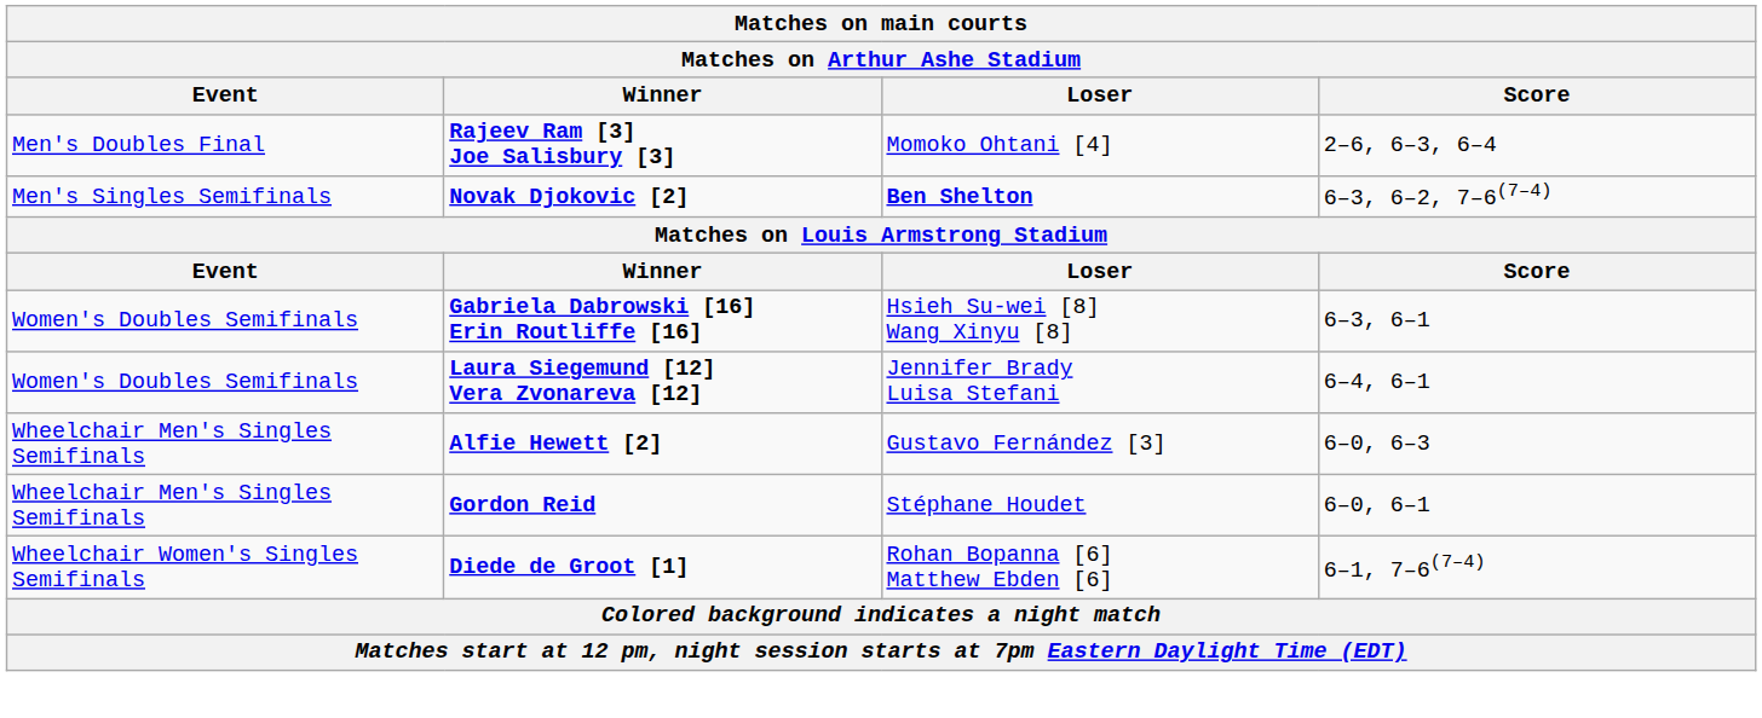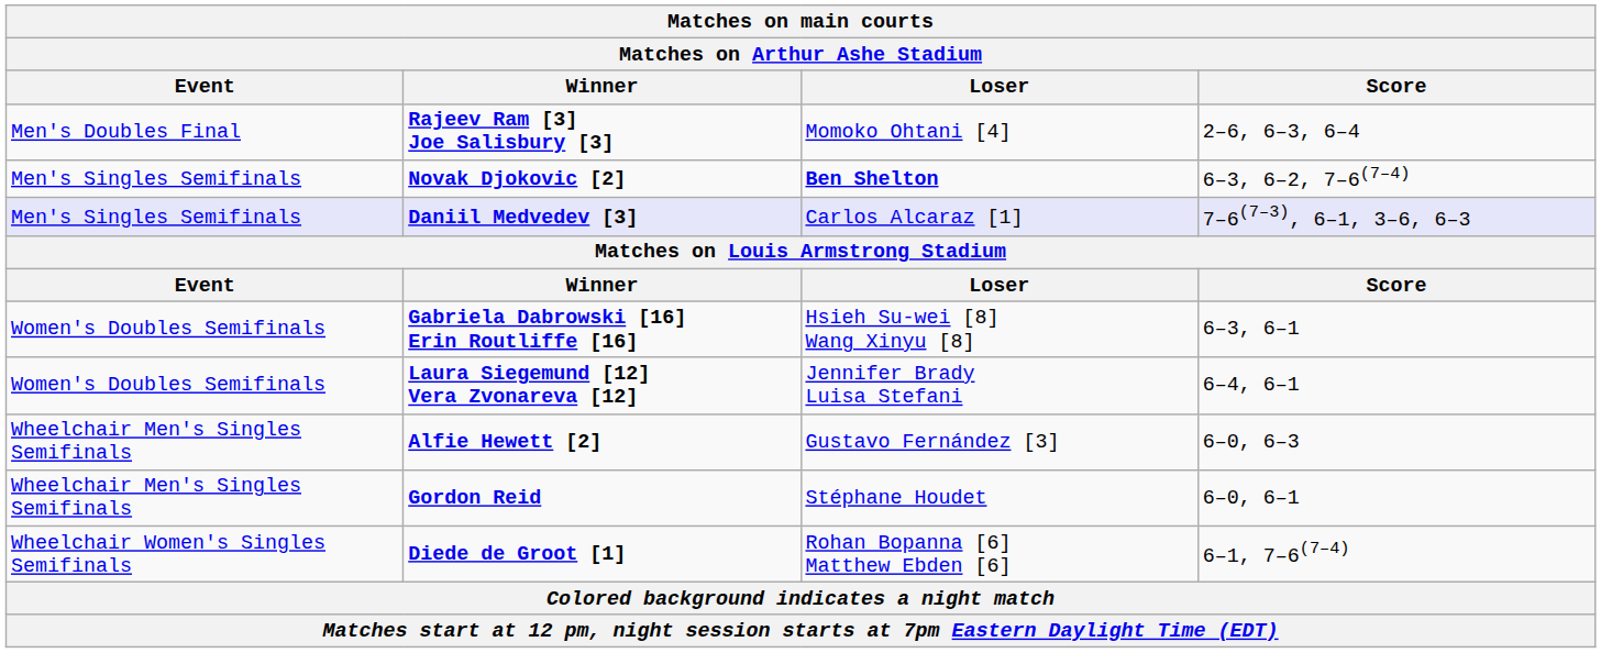 <table class="wikitable" style="margin:auto;">
 <tr>
 <th colspan="4" style="white-space:nowrap;">Matches on main courts</th>
 </tr>
 <tr>
 <th colspan="4"><strong>Matches on <a href='#'>Arthur Ashe Stadium</a></strong></th>
 </tr>
 <tr>
 <th width="250">Event</th>
 <th width="250">Winner</th>
 <th width="250">Loser</th>
 <th width="250">Score</th>
 </tr>
 <tr>
 <td><a href='#'>Men's Doubles Final</a></td>
 <td><strong> <a href='#'>Rajeev Ram</a> [3]<br> <a href='#'>Joe Salisbury</a> [3]</strong></td>
 <td> <a href='#'>Momoko Ohtani</a> [4]</td>
 <td>2–6, 6–3, 6–4</td>
 </tr>
 <tr>
 <td><a href='#'>Men's Singles Semifinals</a></td>
 <td><strong> <a href='#'>Novak Djokovic</a> [2]</strong></td>
 <td><strong> <a href='#'>Ben Shelton</a></strong></td>
 <td>6–3, 6–2, 7–6<sup>(7–4)</sup></td>
+</tr>
+<tr bgcolor="lavender">
+<td><a href='#'>Men's Singles Semifinals</a></td>
+<td><strong> <a href='#'>Daniil Medvedev</a> [3]</strong></td>
+<td> <a href='#'>Carlos Alcaraz</a> [1]</td>
+<td>7–6<sup>(7–3)</sup>, 6–1, 3–6, 6–3</td>
 </tr>
 <tr>
 <th colspan="4"><strong>Matches on <a href='#'>Louis Armstrong Stadium</a></strong></th>
 </tr>
 <tr>
 <th width="250">Event</th>
 <th width="250">Winner</th>
 <th width="250">Loser</th>
 <th width="250">Score</th>
 </tr>
 <tr>
 <td><a href='#'>Women's Doubles Semifinals</a></td>
 <td><strong> <a href='#'>Gabriela Dabrowski</a> [16]<br> <a href='#'>Erin Routliffe</a> [16]</strong></td>
 <td> <a href='#'>Hsieh Su-wei</a> [8]<br> <a href='#'>Wang Xinyu</a> [8]</td>
 <td>6–3, 6–1</td>
 </tr>
 <tr>
 <td><a href='#'>Women's Doubles Semifinals</a></td>
 <td><strong> <a href='#'>Laura Siegemund</a> [12]<br> <a href='#'>Vera Zvonareva</a> [12]</strong></td>
 <td> <a href='#'>Jennifer Brady</a><br> <a href='#'>Luisa Stefani</a></td>
 <td>6–4, 6–1</td>
 </tr>
 <tr>
 <td><a href='#'>Wheelchair Men's Singles Semifinals</a></td>
 <td><strong> <a href='#'>Alfie Hewett</a> [2]</strong></td>
 <td> <a href='#'>Gustavo Fernández</a> [3]</td>
 <td>6–0, 6–3</td>
 </tr>
 <tr>
 <td><a href='#'>Wheelchair Men's Singles Semifinals</a></td>
 <td><strong> <a href='#'>Gordon Reid</a></strong></td>
 <td> <a href='#'>Stéphane Houdet</a></td>
 <td>6–0, 6–1</td>
 </tr>
 <tr>
 <td><a href='#'>Wheelchair Women's Singles Semifinals</a></td>
 <td><strong> <a href='#'>Diede de Groot</a> [1]</strong></td>
 <td> <a href='#'>Rohan Bopanna</a> [6]<br> <a href='#'>Matthew Ebden</a> [6]</td>
 <td>6–1, 7–6<sup>(7–4)</sup></td>
 </tr>
 <tr>
 <th colspan="4"><em>Colored background indicates a night match</em></th>
 </tr>
 <tr>
 <th colspan="4"><em>Matches start at 12 pm, night session starts at 7pm <a href='#'>Eastern Daylight Time (EDT)</a></em></th>
 </tr>
 </table>
